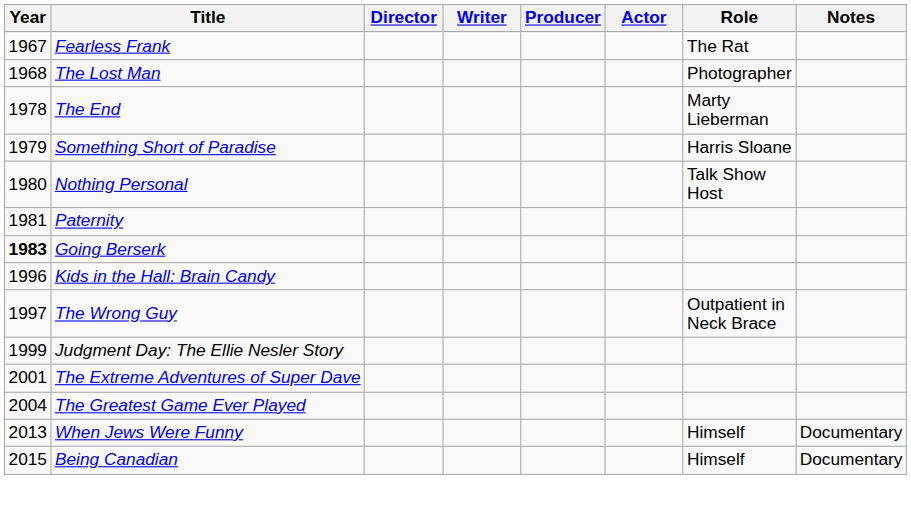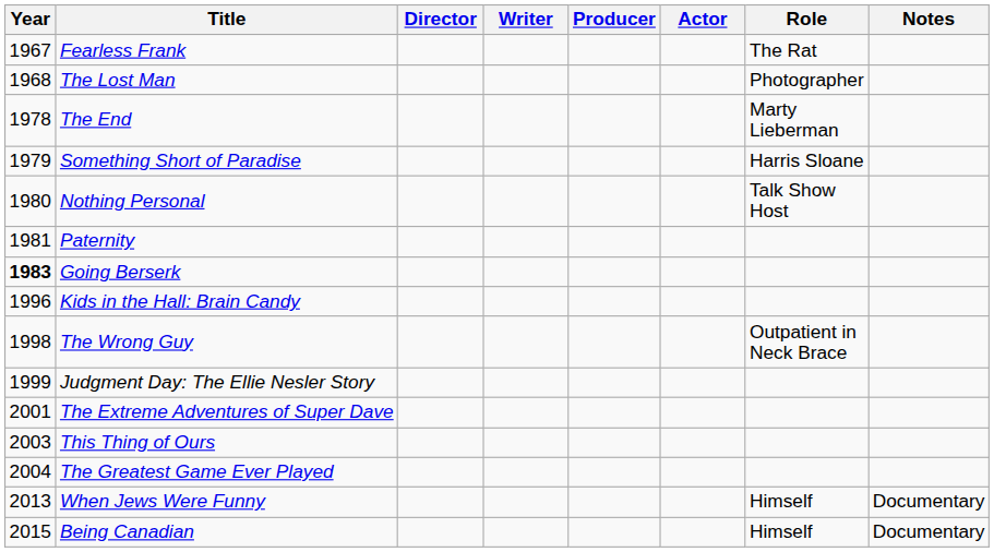 <table class="wikitable sortable">
 <tr>
 <th width="33">Year</th>
 <th>Title</th>
 <th width=65><a href='#'>Director</a></th>
 <th width=65><a href='#'>Writer</a></th>
 <th width=65><a href='#'>Producer</a></th>
 <th width=65><a href='#'>Actor</a></th>
 <th width=65>Role</th>
 <th>Notes</th>
 </tr>
 <tr>
 <td>1967</td>
 <td><em><a href='#'>Fearless Frank</a></em></td>
 <td></td>
 <td></td>
 <td></td>
 <td></td>
 <td>The Rat</td>
 <td></td>
 </tr>
 <tr>
 <td>1968</td>
 <td data-sort-value="Lost Man, The"><em><a href='#'>The Lost Man</a></em></td>
 <td></td>
 <td></td>
 <td></td>
 <td></td>
 <td>Photographer</td>
 <td></td>
 </tr>
 <tr>
 <td>1978</td>
 <td data-sort-value="End, The"><em><a href='#'>The End</a></em></td>
 <td></td>
 <td></td>
 <td></td>
 <td></td>
 <td>Marty Lieberman</td>
 <td></td>
 </tr>
 <tr>
 <td>1979</td>
 <td><em><a href='#'>Something Short of Paradise</a></em></td>
 <td></td>
 <td></td>
 <td></td>
 <td></td>
 <td>Harris Sloane</td>
 <td></td>
 </tr>
 <tr>
 <td>1980</td>
 <td><em><a href='#'>Nothing Personal</a></em></td>
 <td></td>
 <td></td>
 <td></td>
 <td></td>
 <td>Talk Show Host</td>
 <td></td>
 </tr>
 <tr>
 <td>1981</td>
 <td><em><a href='#'>Paternity</a></em></td>
 <td></td>
 <td></td>
 <td></td>
 <td></td>
 <td></td>
 <td></td>
 </tr>
 <tr>
 <td><strong>1983</strong></td>
 <td><em><a href='#'>Going Berserk</a></em></td>
 <td></td>
 <td></td>
 <td></td>
 <td></td>
 <td></td>
 <td></td>
 </tr>
 <tr>
 <td>1996</td>
 <td><em><a href='#'>Kids in the Hall: Brain Candy</a></em></td>
 <td></td>
 <td></td>
 <td></td>
 <td></td>
 <td></td>
 <td></td>
 </tr>
 <tr>
-<td>1997</td>
+<td>1998</td>
 <td data-sort-value="Wrong Guy, The"><em><a href='#'>The Wrong Guy</a></em></td>
 <td></td>
 <td></td>
 <td></td>
 <td></td>
 <td>Outpatient in Neck Brace</td>
 <td></td>
 </tr>
 <tr>
 <td>1999</td>
 <td><em>Judgment Day: The Ellie Nesler Story</em></td>
 <td></td>
 <td></td>
 <td></td>
 <td></td>
 <td></td>
 <td></td>
 </tr>
 <tr>
 <td>2001</td>
 <td data-sort-value="Extreme Adventures of Super Dave, The"><em><a href='#'>The Extreme Adventures of Super Dave</a></em></td>
+<td></td>
+<td></td>
+<td></td>
+<td></td>
+<td></td>
+<td></td>
+</tr>
+<tr>
+<td>2003</td>
+<td><em><a href='#'>This Thing of Ours</a></em></td>
 <td></td>
 <td></td>
 <td></td>
 <td></td>
 <td></td>
 <td></td>
 </tr>
 <tr>
 <td>2004</td>
 <td data-sort-value="Greatest Game Ever Played, The"><em><a href='#'>The Greatest Game Ever Played</a></em></td>
 <td></td>
 <td></td>
 <td></td>
 <td></td>
 <td></td>
 <td></td>
 </tr>
 <tr>
 <td>2013</td>
 <td><em><a href='#'>When Jews Were Funny</a></em></td>
 <td></td>
 <td></td>
 <td></td>
 <td></td>
 <td>Himself</td>
 <td>Documentary</td>
 </tr>
 <tr>
 <td>2015</td>
 <td><em><a href='#'>Being Canadian</a></em></td>
 <td></td>
 <td></td>
 <td></td>
 <td></td>
 <td>Himself</td>
 <td>Documentary</td>
 </tr>
 </table>
